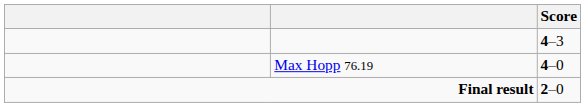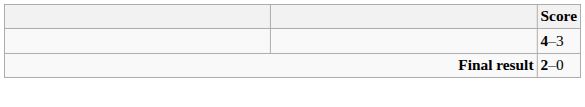 <table class="wikitable">
 <tr>
 <th width=270></th>
 <th width=270></th>
 <th>Score</th>
 </tr>
 <tr>
 <td></td>
 <td></td>
 <td><strong>4</strong>–3</td>
 </tr>
 <tr>
-<td></td>
-<td><a href='#'>Max Hopp</a> <small><span>76.19</span></small></td>
-<td><strong>4</strong>–0</td>
-</tr>
-<tr>
 <td colspan="2" align="right"><strong>Final result</strong></td>
 <td><strong>2</strong>–0</td>
 </tr>
 </table>
